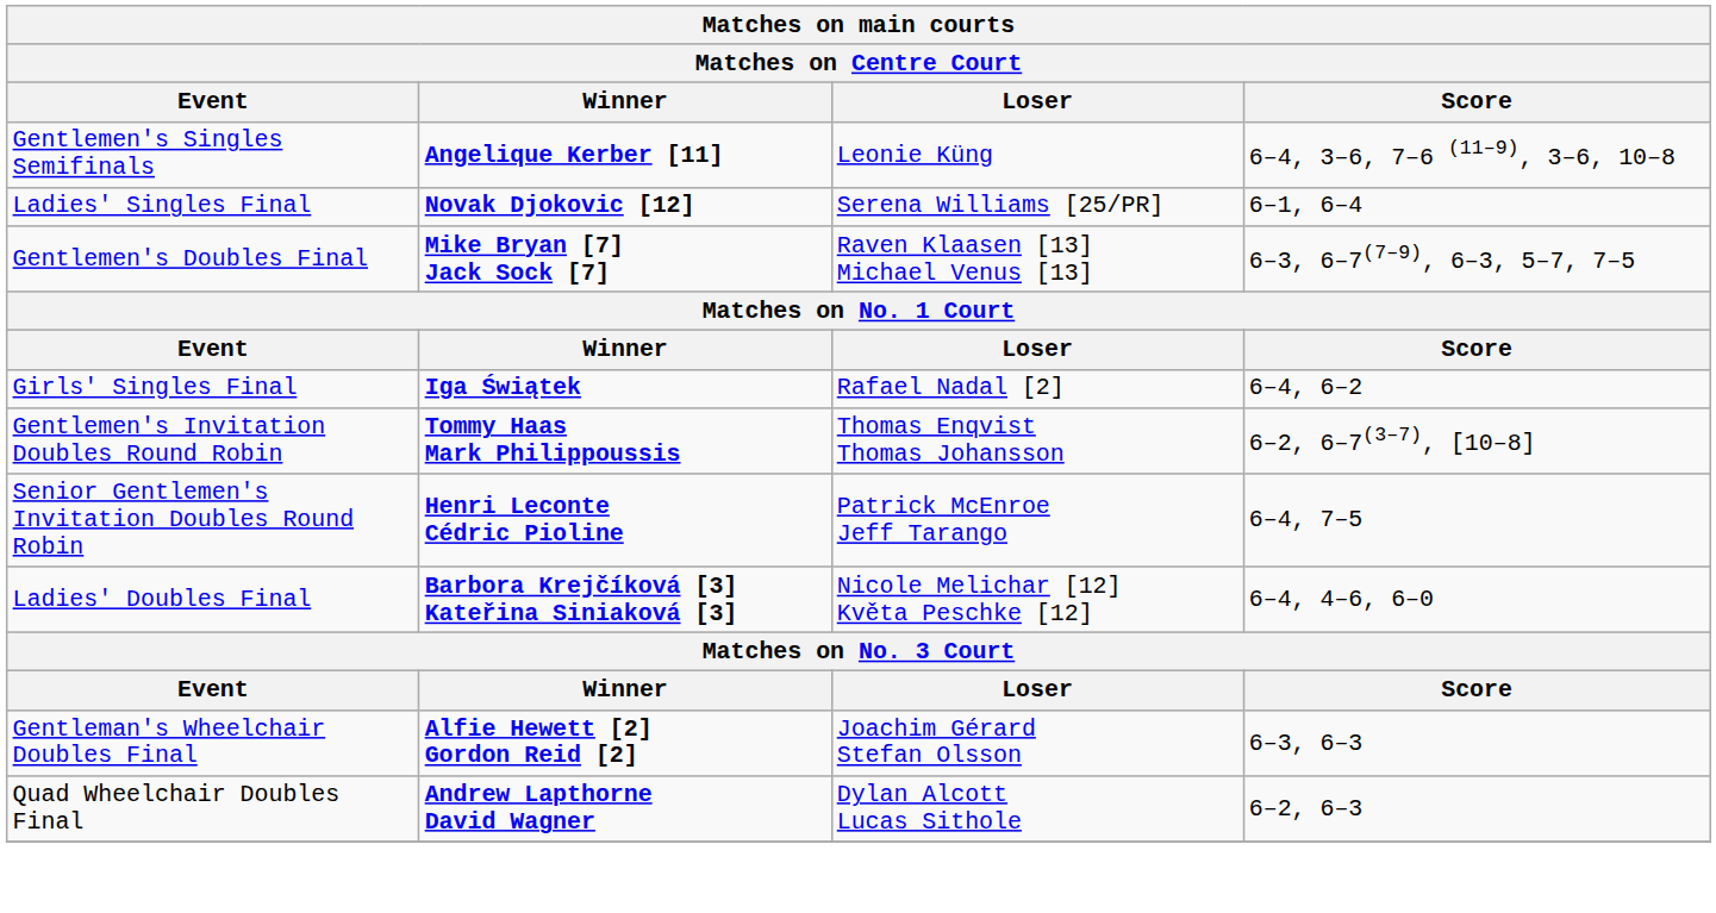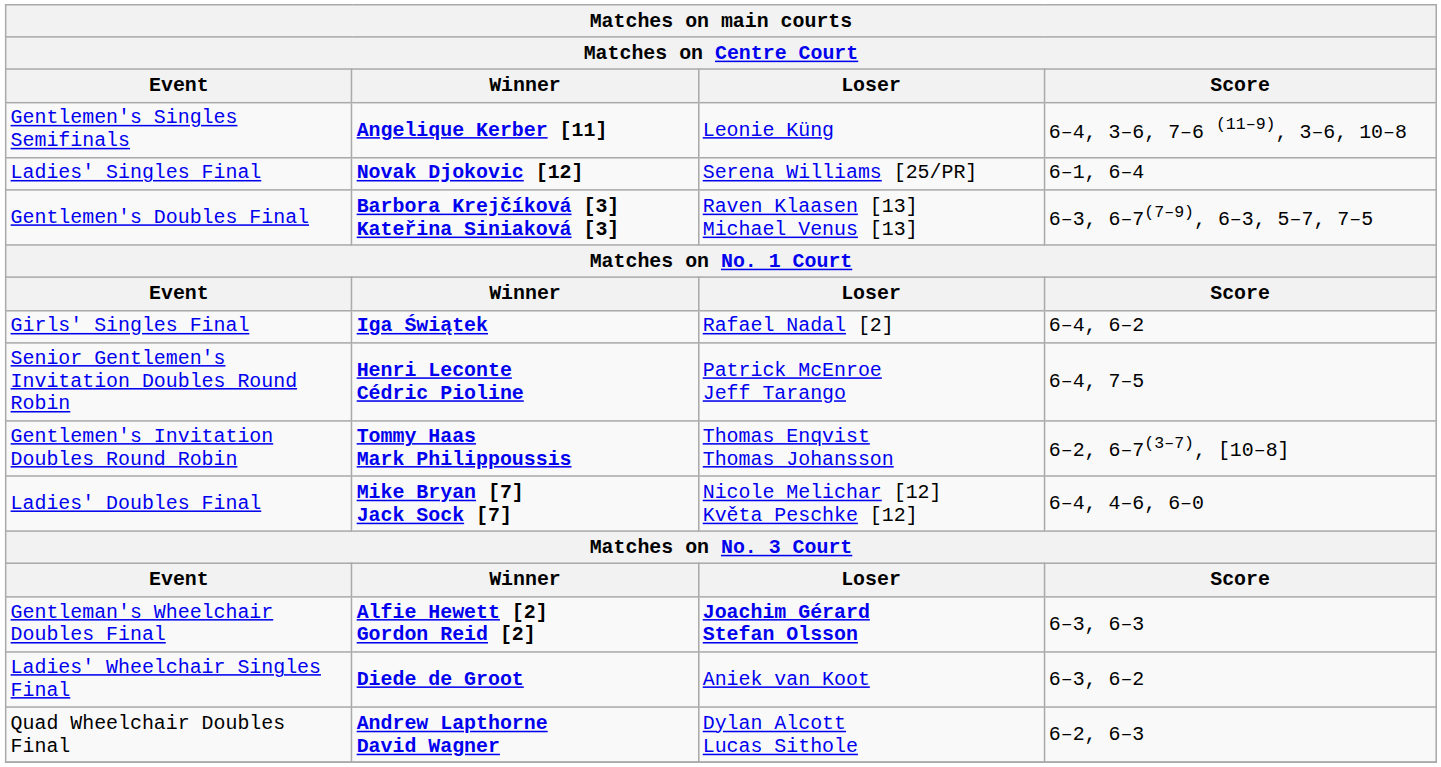 <table class="wikitable collapsible uncollapsed" style="margin:auto;">
 <tr>
 <th colspan="4" style="white-space:nowrap;">Matches on main courts</th>
 </tr>
 <tr>
 <th colspan="4">Matches on <a href='#'>Centre Court</a></th>
 </tr>
 <tr>
 <th width=220>Event</th>
 <th width=220>Winner</th>
 <th width=220>Loser</th>
 <th width=250>Score</th>
 </tr>
 <tr>
 <td><a href='#'>Gentlemen's Singles Semifinals</a></td>
 <td> <strong><a href='#'>Angelique Kerber</a> [11]</strong></td>
 <td> <a href='#'>Leonie Küng</a></td>
 <td>6–4, 3–6, 7–6 <sup>(11–9)</sup>, 3–6, 10–8</td>
 </tr>
 <tr>
 <td><a href='#'>Ladies' Singles Final</a></td>
 <td> <strong><a href='#'>Novak Djokovic</a> [12]</strong></td>
 <td> <a href='#'>Serena Williams</a> [25/PR]</td>
 <td>6–1, 6–4</td>
 </tr>
 <tr>
 <td><a href='#'>Gentlemen's Doubles Final</a></td>
-<td> <strong><a href='#'>Mike Bryan</a> [7]</strong><br> <strong><a href='#'>Jack Sock</a> [7]</strong></td>
+<td> <strong><a href='#'>Barbora Krejčíková</a> [3]</strong><br> <strong><a href='#'>Kateřina Siniaková</a> [3]</strong></td>
 <td> <a href='#'>Raven Klaasen</a> [13]<br> <a href='#'>Michael Venus</a> [13]</td>
 <td>6–3, 6–7<sup>(7–9)</sup>, 6–3, 5–7, 7–5</td>
 </tr>
 <tr>
 <th colspan="4">Matches on <a href='#'>No. 1 Court</a></th>
 </tr>
 <tr>
 <th width=220>Event</th>
 <th width=220>Winner</th>
 <th width=220>Loser</th>
 <th width=250>Score</th>
 </tr>
 <tr>
 <td><a href='#'>Girls' Singles Final</a></td>
 <td> <strong><a href='#'>Iga Świątek</a></strong></td>
 <td> <a href='#'>Rafael Nadal</a> [2]</td>
 <td>6–4, 6–2</td>
 </tr>
 <tr>
+<td><a href='#'>Senior Gentlemen's Invitation Doubles Round Robin</a></td>
+<td> <strong><a href='#'>Henri Leconte</a></strong><br> <strong><a href='#'>Cédric Pioline</a></strong></td>
+<td> <a href='#'>Patrick McEnroe</a><br> <a href='#'>Jeff Tarango</a></td>
+<td>6–4, 7–5</td>
+</tr>
+<tr>
 <td><a href='#'>Gentlemen's Invitation Doubles Round Robin</a></td>
 <td> <strong><a href='#'>Tommy Haas</a></strong><br> <strong><a href='#'>Mark Philippoussis</a></strong></td>
 <td> <a href='#'>Thomas Enqvist</a><br> <a href='#'>Thomas Johansson</a></td>
 <td>6–2, 6–7<sup>(3–7)</sup>, [10–8]</td>
 </tr>
 <tr>
-<td><a href='#'>Senior Gentlemen's Invitation Doubles Round Robin</a></td>
-<td> <strong><a href='#'>Henri Leconte</a></strong><br> <strong><a href='#'>Cédric Pioline</a></strong></td>
-<td> <a href='#'>Patrick McEnroe</a><br> <a href='#'>Jeff Tarango</a></td>
-<td>6–4, 7–5</td>
-</tr>
-<tr>
 <td><a href='#'>Ladies' Doubles Final</a></td>
-<td> <strong><a href='#'>Barbora Krejčíková</a> [3]</strong><br> <strong><a href='#'>Kateřina Siniaková</a> [3]</strong></td>
+<td> <strong><a href='#'>Mike Bryan</a> [7]</strong><br> <strong><a href='#'>Jack Sock</a> [7]</strong></td>
 <td> <a href='#'>Nicole Melichar</a> [12]<br> <a href='#'>Květa Peschke</a> [12]</td>
 <td>6–4, 4–6, 6–0</td>
 </tr>
 <tr>
 <th colspan="4">Matches on <a href='#'>No. 3 Court</a></th>
 </tr>
 <tr>
 <th width=220>Event</th>
 <th width=220>Winner</th>
 <th width=220>Loser</th>
 <th width=250>Score</th>
 </tr>
 <tr>
 <td><a href='#'>Gentleman's Wheelchair Doubles Final</a></td>
 <td> <strong><a href='#'>Alfie Hewett</a> [2]</strong><br> <strong><a href='#'>Gordon Reid</a> [2]</strong></td>
-<td> <a href='#'>Joachim Gérard</a><br> <a href='#'>Stefan Olsson</a></td>
+<td><strong> <a href='#'>Joachim Gérard</a><br> <a href='#'>Stefan Olsson</a></strong></td>
 <td>6–3, 6–3</td>
+</tr>
+<tr>
+<td><a href='#'>Ladies' Wheelchair Singles Final</a></td>
+<td> <strong><a href='#'>Diede de Groot</a></strong></td>
+<td> <a href='#'>Aniek van Koot</a></td>
+<td>6–3, 6–2</td>
 </tr>
 <tr>
 <td>Quad Wheelchair Doubles Final</td>
 <td> <strong><a href='#'>Andrew Lapthorne</a></strong><br> <strong><a href='#'>David Wagner</a></strong></td>
 <td> <a href='#'>Dylan Alcott</a><br> <a href='#'>Lucas Sithole</a></td>
 <td>6–2, 6–3</td>
 </tr>
 <tr>
 </tr>
 </table>
